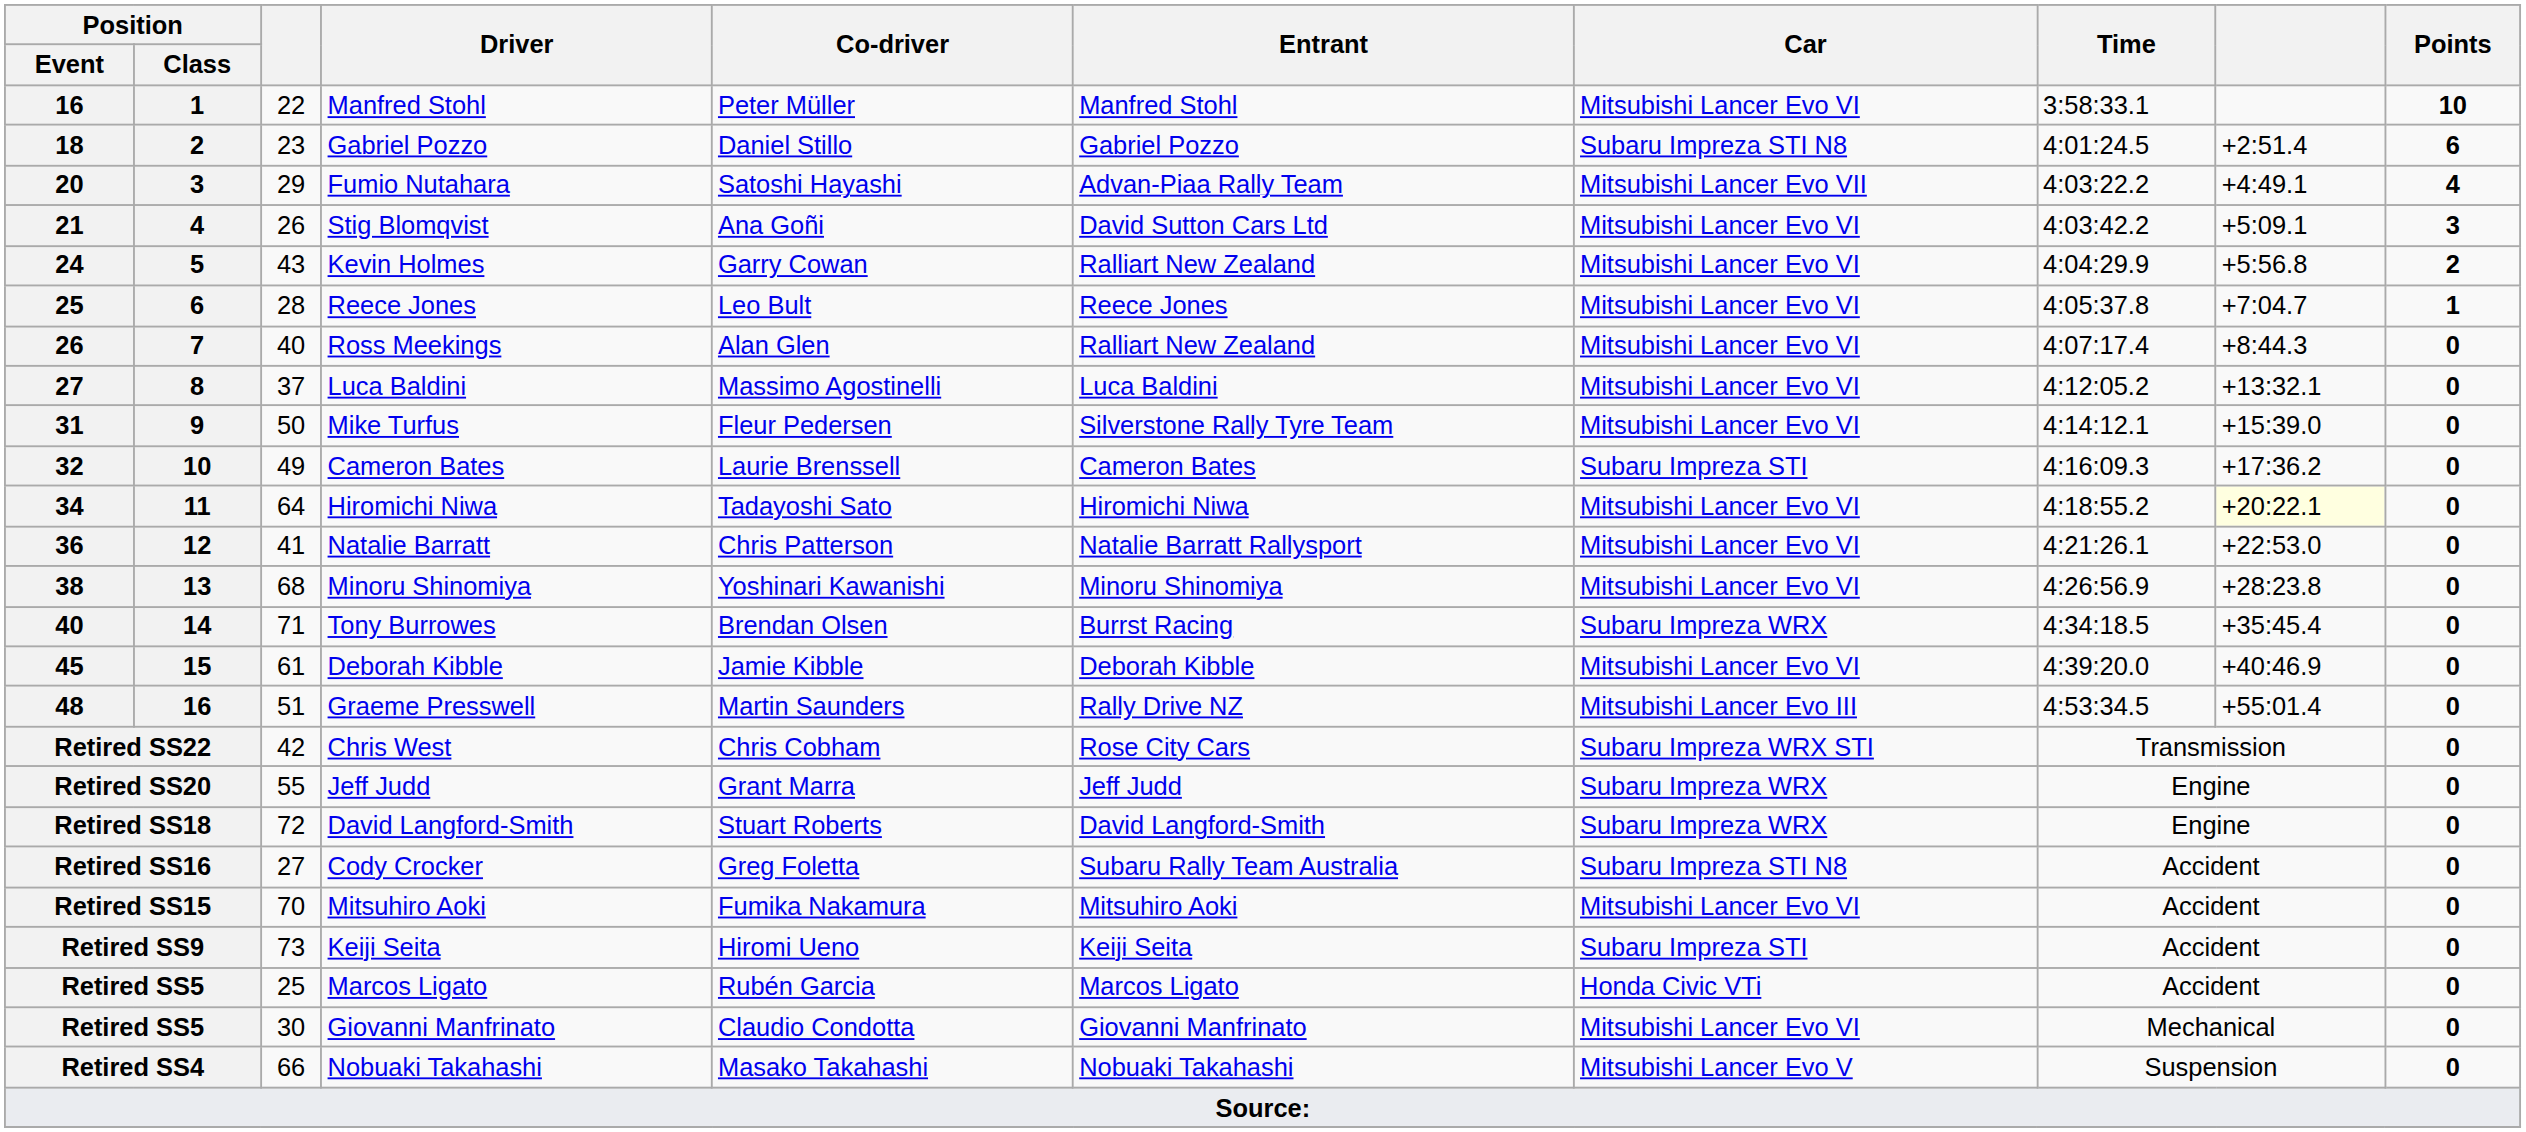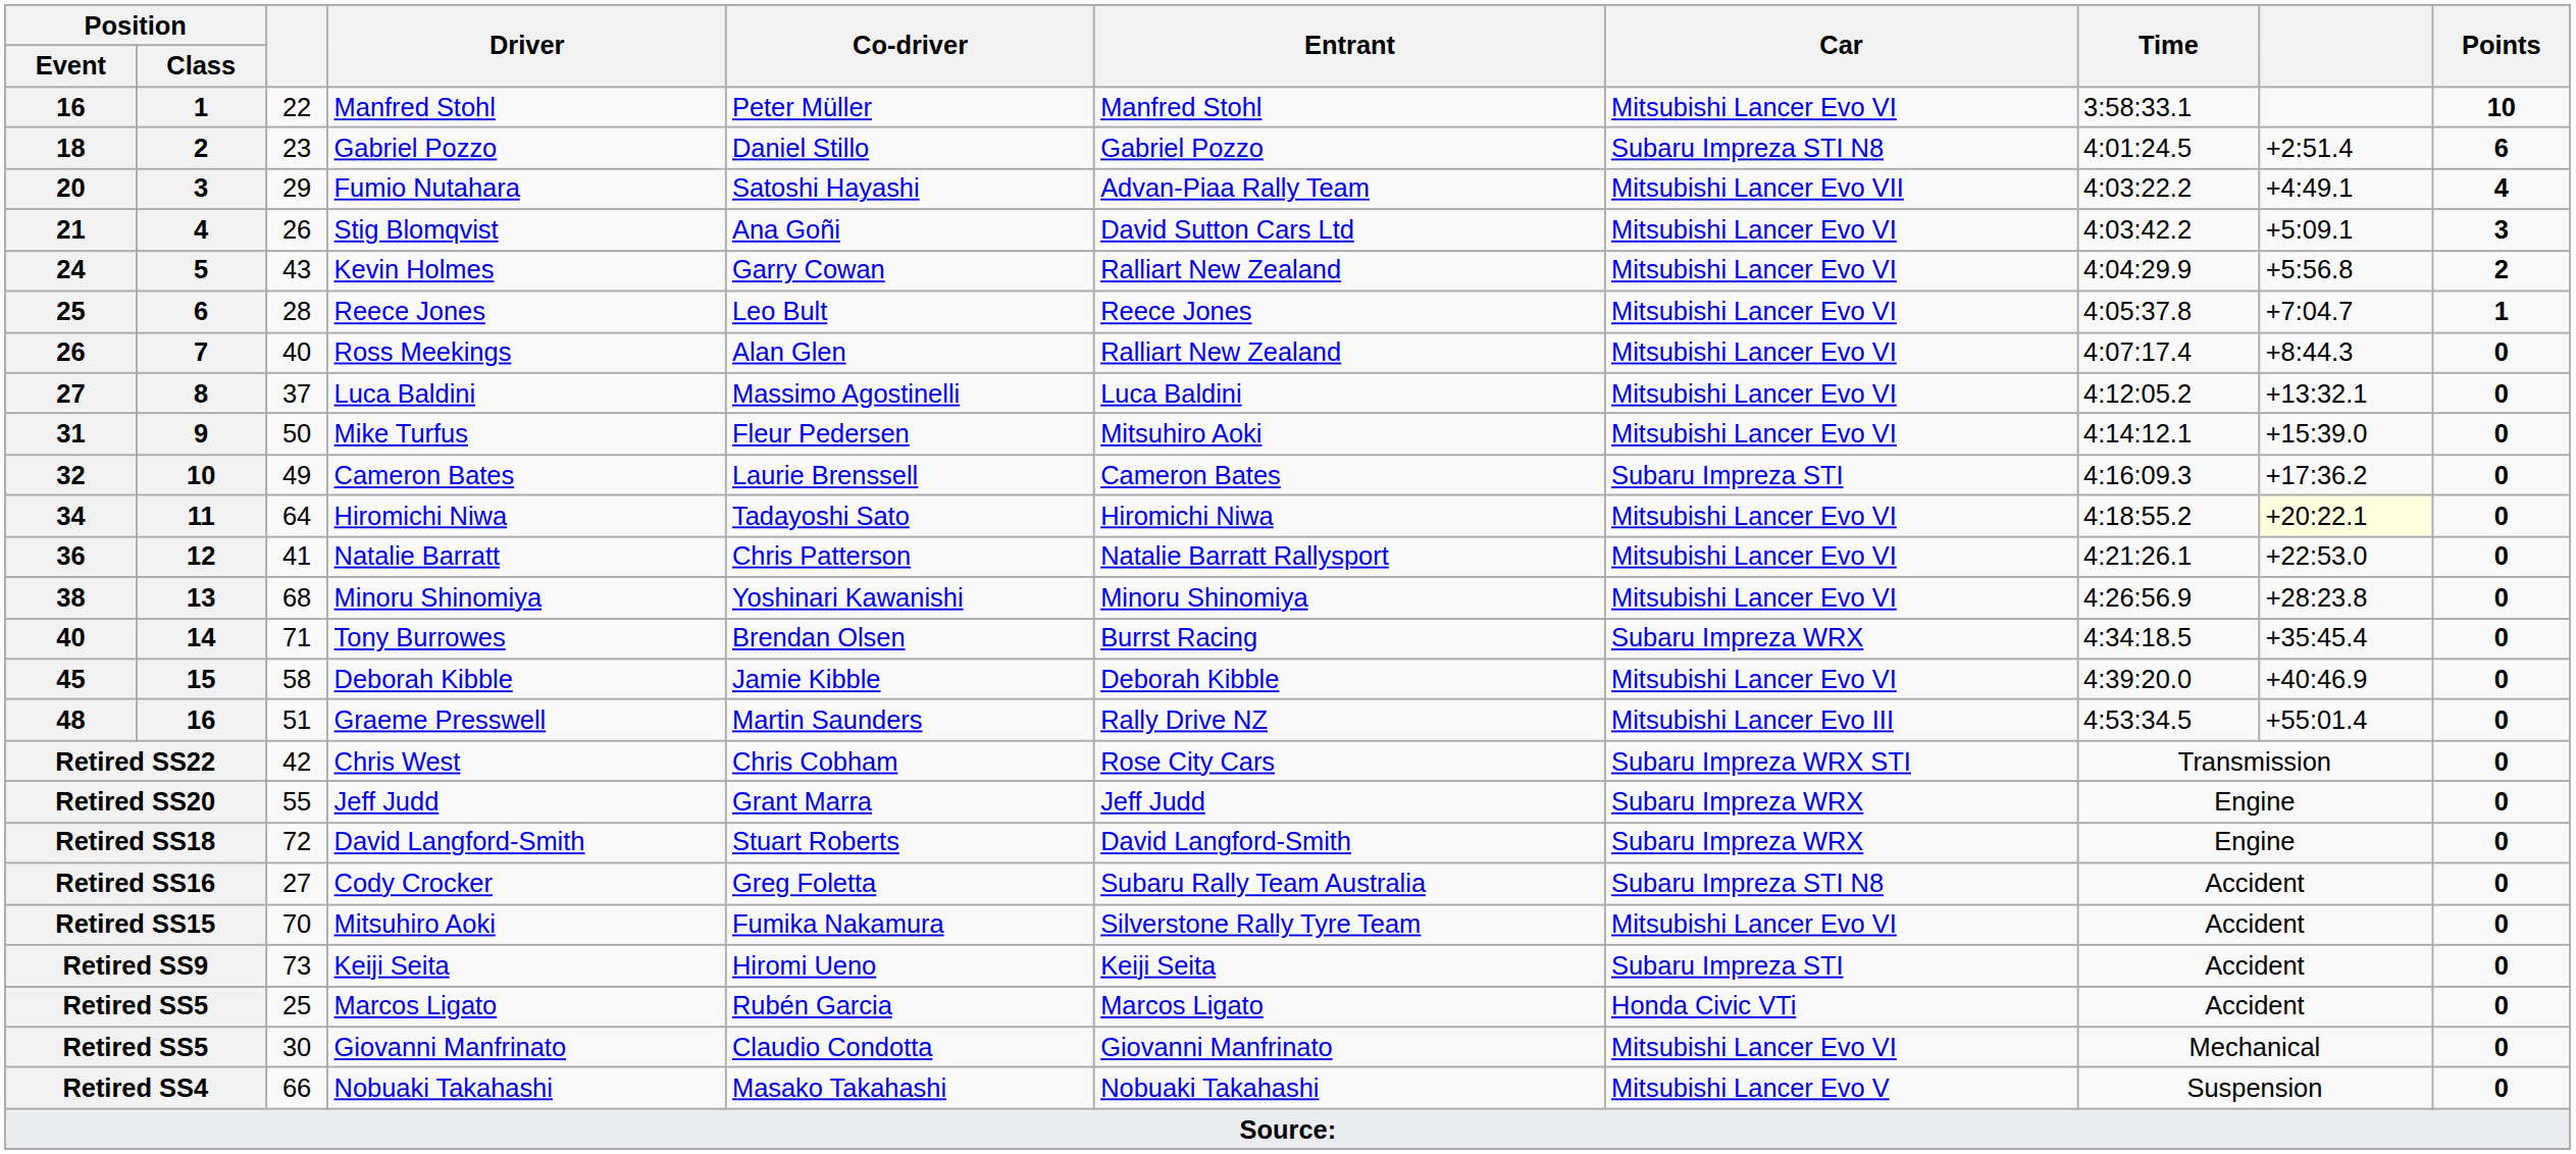 <table class="wikitable" width=85% style="font-size: 85%;">
 <tr>
 <th colspan="2">Position</th>
 <th rowspan="2"></th>
 <th rowspan="2">Driver</th>
 <th rowspan="2">Co-driver</th>
 <th rowspan="2">Entrant</th>
 <th rowspan="2">Car</th>
 <th rowspan="2">Time</th>
 <th rowspan="2"></th>
 <th rowspan="2">Points</th>
 </tr>
 <tr>
 <th>Event</th>
 <th>Class</th>
 </tr>
 <tr>
 <th>16</th>
 <th>1</th>
 <td align="center">22</td>
 <td> <a href='#'>Manfred Stohl</a></td>
 <td> <a href='#'>Peter Müller</a></td>
 <td> <a href='#'>Manfred Stohl</a></td>
 <td><a href='#'>Mitsubishi Lancer Evo VI</a></td>
 <td>3:58:33.1</td>
 <td></td>
 <td align="center"><strong>10</strong></td>
 </tr>
 <tr>
 <th>18</th>
 <th>2</th>
 <td align="center">23</td>
 <td> <a href='#'>Gabriel Pozzo</a></td>
 <td> <a href='#'>Daniel Stillo</a></td>
 <td> <a href='#'>Gabriel Pozzo</a></td>
 <td><a href='#'>Subaru Impreza STI N8</a></td>
 <td>4:01:24.5</td>
 <td>+2:51.4</td>
 <td align="center"><strong>6</strong></td>
 </tr>
 <tr>
 <th>20</th>
 <th>3</th>
 <td align="center">29</td>
 <td> <a href='#'>Fumio Nutahara</a></td>
 <td> <a href='#'>Satoshi Hayashi</a></td>
 <td> <a href='#'>Advan-Piaa Rally Team</a></td>
 <td><a href='#'>Mitsubishi Lancer Evo VII</a></td>
 <td>4:03:22.2</td>
 <td>+4:49.1</td>
 <td align="center"><strong>4</strong></td>
 </tr>
 <tr>
 <th>21</th>
 <th>4</th>
 <td align="center">26</td>
 <td> <a href='#'>Stig Blomqvist</a></td>
 <td> <a href='#'>Ana Goñi</a></td>
 <td> <a href='#'>David Sutton Cars Ltd</a></td>
 <td><a href='#'>Mitsubishi Lancer Evo VI</a></td>
 <td>4:03:42.2</td>
 <td>+5:09.1</td>
 <td align="center"><strong>3</strong></td>
 </tr>
 <tr>
 <th>24</th>
 <th>5</th>
 <td align="center">43</td>
 <td> <a href='#'>Kevin Holmes</a></td>
 <td> <a href='#'>Garry Cowan</a></td>
 <td> <a href='#'>Ralliart New Zealand</a></td>
 <td><a href='#'>Mitsubishi Lancer Evo VI</a></td>
 <td>4:04:29.9</td>
 <td>+5:56.8</td>
 <td align="center"><strong>2</strong></td>
 </tr>
 <tr>
 <th>25</th>
 <th>6</th>
 <td align="center">28</td>
 <td> <a href='#'>Reece Jones</a></td>
 <td> <a href='#'>Leo Bult</a></td>
 <td> <a href='#'>Reece Jones</a></td>
 <td><a href='#'>Mitsubishi Lancer Evo VI</a></td>
 <td>4:05:37.8</td>
 <td>+7:04.7</td>
 <td align="center"><strong>1</strong></td>
 </tr>
 <tr>
 <th>26</th>
 <th>7</th>
 <td align="center">40</td>
 <td> <a href='#'>Ross Meekings</a></td>
 <td> <a href='#'>Alan Glen</a></td>
 <td> <a href='#'>Ralliart New Zealand</a></td>
 <td><a href='#'>Mitsubishi Lancer Evo VI</a></td>
 <td>4:07:17.4</td>
 <td>+8:44.3</td>
 <td align="center"><strong>0</strong></td>
 </tr>
 <tr>
 <th>27</th>
 <th>8</th>
 <td align="center">37</td>
 <td> <a href='#'>Luca Baldini</a></td>
 <td> <a href='#'>Massimo Agostinelli</a></td>
 <td> <a href='#'>Luca Baldini</a></td>
 <td><a href='#'>Mitsubishi Lancer Evo VI</a></td>
 <td>4:12:05.2</td>
 <td>+13:32.1</td>
 <td align="center"><strong>0</strong></td>
 </tr>
 <tr>
 <th>31</th>
 <th>9</th>
 <td align="center">50</td>
 <td> <a href='#'>Mike Turfus</a></td>
 <td> <a href='#'>Fleur Pedersen</a></td>
-<td> <a href='#'>Silverstone Rally Tyre Team</a></td>
+<td> <a href='#'>Mitsuhiro Aoki</a></td>
 <td><a href='#'>Mitsubishi Lancer Evo VI</a></td>
 <td>4:14:12.1</td>
 <td>+15:39.0</td>
 <td align="center"><strong>0</strong></td>
 </tr>
 <tr>
 <th>32</th>
 <th>10</th>
 <td align="center">49</td>
 <td> <a href='#'>Cameron Bates</a></td>
 <td> <a href='#'>Laurie Brenssell</a></td>
 <td> <a href='#'>Cameron Bates</a></td>
 <td><a href='#'>Subaru Impreza STI</a></td>
 <td>4:16:09.3</td>
 <td>+17:36.2</td>
 <td align="center"><strong>0</strong></td>
 </tr>
 <tr>
 <th>34</th>
 <th>11</th>
 <td align="center">64</td>
 <td> <a href='#'>Hiromichi Niwa</a></td>
 <td> <a href='#'>Tadayoshi Sato</a></td>
 <td> <a href='#'>Hiromichi Niwa</a></td>
 <td><a href='#'>Mitsubishi Lancer Evo VI</a></td>
 <td>4:18:55.2</td>
 <td style="background: lightyellow;">+20:22.1</td>
 <td align="center"><strong>0</strong></td>
 </tr>
 <tr>
 <th>36</th>
 <th>12</th>
 <td align="center">41</td>
 <td> <a href='#'>Natalie Barratt</a></td>
 <td> <a href='#'>Chris Patterson</a></td>
 <td> <a href='#'>Natalie Barratt Rallysport</a></td>
 <td><a href='#'>Mitsubishi Lancer Evo VI</a></td>
 <td>4:21:26.1</td>
 <td>+22:53.0</td>
 <td align="center"><strong>0</strong></td>
 </tr>
 <tr>
 <th>38</th>
 <th>13</th>
 <td align="center">68</td>
 <td> <a href='#'>Minoru Shinomiya</a></td>
 <td> <a href='#'>Yoshinari Kawanishi</a></td>
 <td> <a href='#'>Minoru Shinomiya</a></td>
 <td><a href='#'>Mitsubishi Lancer Evo VI</a></td>
 <td>4:26:56.9</td>
 <td>+28:23.8</td>
 <td align="center"><strong>0</strong></td>
 </tr>
 <tr>
 <th>40</th>
 <th>14</th>
 <td align="center">71</td>
 <td> <a href='#'>Tony Burrowes</a></td>
 <td> <a href='#'>Brendan Olsen</a></td>
 <td> <a href='#'>Burrst Racing</a></td>
 <td><a href='#'>Subaru Impreza WRX</a></td>
 <td>4:34:18.5</td>
 <td>+35:45.4</td>
 <td align="center"><strong>0</strong></td>
 </tr>
 <tr>
 <th>45</th>
 <th>15</th>
-<td align="center">61</td>
+<td align="center">58</td>
 <td> <a href='#'>Deborah Kibble</a></td>
 <td> <a href='#'>Jamie Kibble</a></td>
 <td> <a href='#'>Deborah Kibble</a></td>
 <td><a href='#'>Mitsubishi Lancer Evo VI</a></td>
 <td>4:39:20.0</td>
 <td>+40:46.9</td>
 <td align="center"><strong>0</strong></td>
 </tr>
 <tr>
 <th>48</th>
 <th>16</th>
 <td align="center">51</td>
 <td> <a href='#'>Graeme Presswell</a></td>
 <td> <a href='#'>Martin Saunders</a></td>
 <td> <a href='#'>Rally Drive NZ</a></td>
 <td><a href='#'>Mitsubishi Lancer Evo III</a></td>
 <td>4:53:34.5</td>
 <td>+55:01.4</td>
 <td align="center"><strong>0</strong></td>
 </tr>
 <tr>
 <th colspan="2">Retired SS22</th>
 <td align="center">42</td>
 <td> <a href='#'>Chris West</a></td>
 <td> <a href='#'>Chris Cobham</a></td>
 <td> <a href='#'>Rose City Cars</a></td>
 <td><a href='#'>Subaru Impreza WRX STI</a></td>
 <td align="center" colspan="2">Transmission</td>
 <td align="center"><strong>0</strong></td>
 </tr>
 <tr>
 <th colspan="2">Retired SS20</th>
 <td align="center">55</td>
 <td> <a href='#'>Jeff Judd</a></td>
 <td> <a href='#'>Grant Marra</a></td>
 <td> <a href='#'>Jeff Judd</a></td>
 <td><a href='#'>Subaru Impreza WRX</a></td>
 <td align="center" colspan="2">Engine</td>
 <td align="center"><strong>0</strong></td>
 </tr>
 <tr>
 <th colspan="2">Retired SS18</th>
 <td align="center">72</td>
 <td> <a href='#'>David Langford-Smith</a></td>
 <td> <a href='#'>Stuart Roberts</a></td>
 <td> <a href='#'>David Langford-Smith</a></td>
 <td><a href='#'>Subaru Impreza WRX</a></td>
 <td align="center" colspan="2">Engine</td>
 <td align="center"><strong>0</strong></td>
 </tr>
 <tr>
 <th colspan="2">Retired SS16</th>
 <td align="center">27</td>
 <td> <a href='#'>Cody Crocker</a></td>
 <td> <a href='#'>Greg Foletta</a></td>
 <td> <a href='#'>Subaru Rally Team Australia</a></td>
 <td><a href='#'>Subaru Impreza STI N8</a></td>
 <td align="center" colspan="2">Accident</td>
 <td align="center"><strong>0</strong></td>
 </tr>
 <tr>
 <th colspan="2">Retired SS15</th>
 <td align="center">70</td>
 <td> <a href='#'>Mitsuhiro Aoki</a></td>
 <td> <a href='#'>Fumika Nakamura</a></td>
-<td> <a href='#'>Mitsuhiro Aoki</a></td>
+<td> <a href='#'>Silverstone Rally Tyre Team</a></td>
 <td><a href='#'>Mitsubishi Lancer Evo VI</a></td>
 <td align="center" colspan="2">Accident</td>
 <td align="center"><strong>0</strong></td>
 </tr>
 <tr>
 <th colspan="2">Retired SS9</th>
 <td align="center">73</td>
 <td> <a href='#'>Keiji Seita</a></td>
 <td> <a href='#'>Hiromi Ueno</a></td>
 <td> <a href='#'>Keiji Seita</a></td>
 <td><a href='#'>Subaru Impreza STI</a></td>
 <td align="center" colspan="2">Accident</td>
 <td align="center"><strong>0</strong></td>
 </tr>
 <tr>
 <th colspan="2">Retired SS5</th>
 <td align="center">25</td>
 <td> <a href='#'>Marcos Ligato</a></td>
 <td> <a href='#'>Rubén Garcia</a></td>
 <td> <a href='#'>Marcos Ligato</a></td>
 <td><a href='#'>Honda Civic VTi</a></td>
 <td align="center" colspan="2">Accident</td>
 <td align="center"><strong>0</strong></td>
 </tr>
 <tr>
 <th colspan="2">Retired SS5</th>
 <td align="center">30</td>
 <td> <a href='#'>Giovanni Manfrinato</a></td>
 <td> <a href='#'>Claudio Condotta</a></td>
 <td> <a href='#'>Giovanni Manfrinato</a></td>
 <td><a href='#'>Mitsubishi Lancer Evo VI</a></td>
 <td align="center" colspan="2">Mechanical</td>
 <td align="center"><strong>0</strong></td>
 </tr>
 <tr>
 <th colspan="2">Retired SS4</th>
 <td align="center">66</td>
 <td> <a href='#'>Nobuaki Takahashi</a></td>
 <td> <a href='#'>Masako Takahashi</a></td>
 <td> <a href='#'>Nobuaki Takahashi</a></td>
 <td><a href='#'>Mitsubishi Lancer Evo V</a></td>
 <td align="center" colspan="2">Suspension</td>
 <td align="center"><strong>0</strong></td>
 </tr>
 <tr>
 <td style="background-color:#EAECF0; text-align:center" colspan="10"><strong>Source:</strong></td>
 </tr>
 <tr>
 </tr>
 </table>
